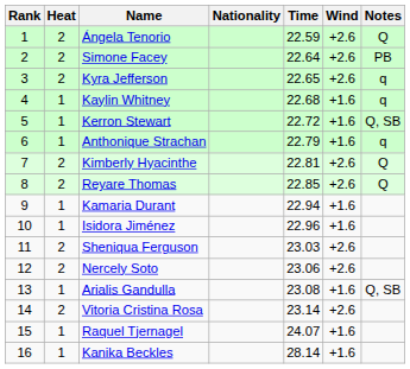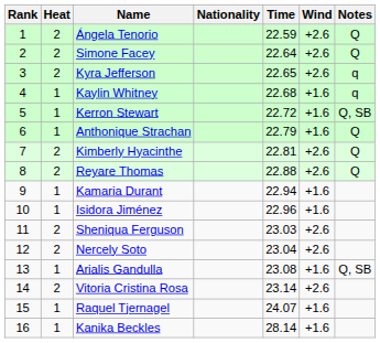 <table class="wikitable sortable" style="text-align:center">
 <tr>
 <th>Rank</th>
 <th>Heat</th>
 <th>Name</th>
 <th>Nationality</th>
 <th>Time</th>
 <th>Wind</th>
 <th>Notes</th>
 </tr>
 <tr bgcolor=ccffcc>
 <td>1</td>
 <td>2</td>
 <td align=left><a href='#'>Ángela Tenorio</a></td>
 <td align=left></td>
 <td>22.59</td>
 <td>+2.6</td>
 <td>Q</td>
 </tr>
 <tr bgcolor=ccffcc>
 <td>2</td>
 <td>2</td>
 <td align=left><a href='#'>Simone Facey</a></td>
 <td align=left></td>
 <td>22.64</td>
 <td>+2.6</td>
-<td>PB</td>
+<td>Q</td>
 </tr>
 <tr bgcolor=ccffcc>
 <td>3</td>
 <td>2</td>
 <td align=left><a href='#'>Kyra Jefferson</a></td>
 <td align=left></td>
 <td>22.65</td>
 <td>+2.6</td>
 <td>q</td>
 </tr>
 <tr bgcolor=ccffcc>
 <td>4</td>
 <td>1</td>
 <td align=left><a href='#'>Kaylin Whitney</a></td>
 <td align=left></td>
 <td>22.68</td>
 <td>+1.6</td>
 <td>q</td>
 </tr>
 <tr bgcolor=ccffcc>
 <td>5</td>
 <td>1</td>
 <td align=left><a href='#'>Kerron Stewart</a></td>
 <td align=left></td>
 <td>22.72</td>
 <td>+1.6</td>
 <td>Q, SB</td>
 </tr>
 <tr bgcolor=ccffcc>
 <td>6</td>
 <td>1</td>
 <td align=left><a href='#'>Anthonique Strachan</a></td>
 <td align=left></td>
 <td>22.79</td>
 <td>+1.6</td>
-<td>q</td>
+<td>Q</td>
 </tr>
 <tr bgcolor=ddffdd>
 <td>7</td>
 <td>2</td>
 <td align=left><a href='#'>Kimberly Hyacinthe</a></td>
 <td align=left></td>
 <td>22.81</td>
 <td>+2.6</td>
 <td>Q</td>
 </tr>
 <tr bgcolor=ddffdd>
 <td>8</td>
 <td>2</td>
 <td align=left><a href='#'>Reyare Thomas</a></td>
 <td align=left></td>
-<td>22.85</td>
+<td>22.88</td>
 <td>+2.6</td>
 <td>Q</td>
 </tr>
 <tr>
 <td>9</td>
 <td>1</td>
 <td align=left><a href='#'>Kamaria Durant</a></td>
 <td align=left></td>
 <td>22.94</td>
 <td>+1.6</td>
 <td></td>
 </tr>
 <tr>
 <td>10</td>
 <td>1</td>
 <td align=left><a href='#'>Isidora Jiménez</a></td>
 <td align=left></td>
 <td>22.96</td>
 <td>+1.6</td>
 <td></td>
 </tr>
 <tr>
 <td>11</td>
 <td>2</td>
 <td align=left><a href='#'>Sheniqua Ferguson</a></td>
 <td align=left></td>
 <td>23.03</td>
 <td>+2.6</td>
 <td></td>
 </tr>
 <tr>
 <td>12</td>
 <td>2</td>
 <td align=left><a href='#'>Nercely Soto</a></td>
 <td align=left></td>
-<td>23.06</td>
+<td>23.04</td>
 <td>+2.6</td>
 <td></td>
 </tr>
 <tr>
 <td>13</td>
 <td>1</td>
 <td align=left><a href='#'>Arialis Gandulla</a></td>
 <td align=left></td>
 <td>23.08</td>
 <td>+1.6</td>
 <td>Q, SB</td>
 </tr>
 <tr>
 <td>14</td>
 <td>2</td>
 <td align=left><a href='#'>Vitoria Cristina Rosa</a></td>
 <td align=left></td>
 <td>23.14</td>
 <td>+2.6</td>
 <td></td>
 </tr>
 <tr>
 <td>15</td>
 <td>1</td>
 <td align=left><a href='#'>Raquel Tjernagel</a></td>
 <td align=left></td>
 <td>24.07</td>
 <td>+1.6</td>
 <td></td>
 </tr>
 <tr>
 <td>16</td>
 <td>1</td>
 <td align=left><a href='#'>Kanika Beckles</a></td>
 <td align=left></td>
 <td>28.14</td>
 <td>+1.6</td>
 <td></td>
 </tr>
 </table>
